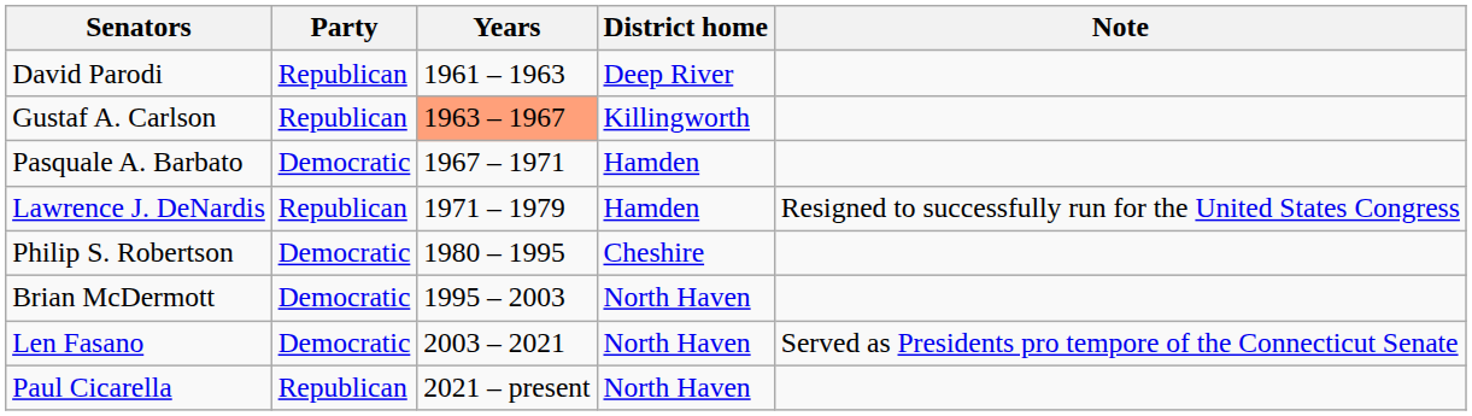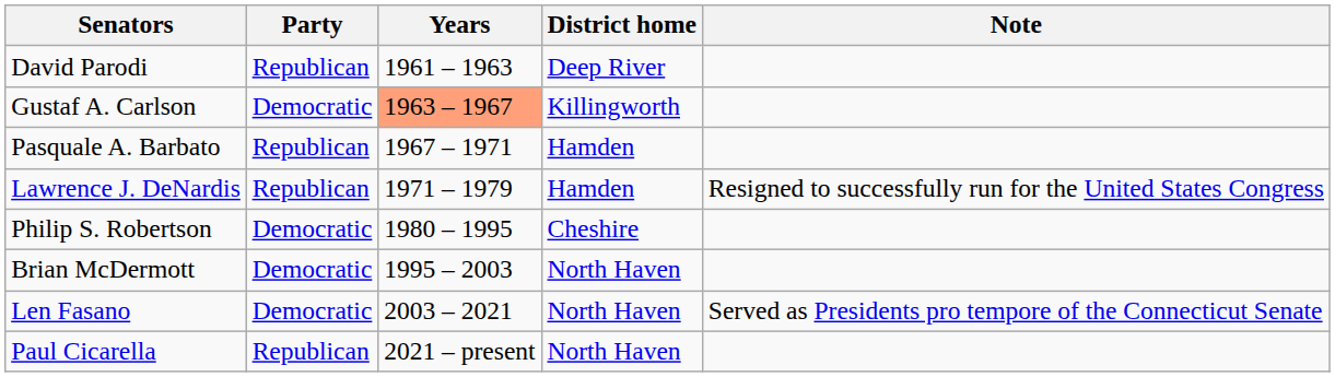 <table class=wikitable>
 <tr valign=bottom>
 <th>Senators</th>
 <th>Party</th>
 <th>Years</th>
 <th>District home</th>
 <th>Note</th>
 </tr>
 <tr>
 <td>David Parodi</td>
 <td><a href='#'>Republican</a></td>
 <td>1961 – 1963</td>
 <td><a href='#'>Deep River</a></td>
 <td></td>
 </tr>
 <tr>
 <td>Gustaf A. Carlson</td>
-<td><a href='#'>Republican</a></td>
+<td><a href='#'>Democratic</a></td>
 <td style="background: lightsalmon;">1963 – 1967</td>
 <td><a href='#'>Killingworth</a></td>
 <td></td>
 </tr>
 <tr>
 <td>Pasquale A. Barbato</td>
-<td><a href='#'>Democratic</a></td>
+<td><a href='#'>Republican</a></td>
 <td>1967 – 1971</td>
 <td><a href='#'>Hamden</a></td>
 <td></td>
 </tr>
 <tr>
 <td><a href='#'>Lawrence J. DeNardis</a></td>
 <td><a href='#'>Republican</a></td>
 <td>1971 – 1979</td>
 <td><a href='#'>Hamden</a></td>
 <td>Resigned to successfully run for the <a href='#'>United States Congress</a></td>
 </tr>
 <tr>
 <td>Philip S. Robertson</td>
 <td><a href='#'>Democratic</a></td>
 <td>1980 – 1995</td>
 <td><a href='#'>Cheshire</a></td>
 <td></td>
 </tr>
 <tr>
 <td>Brian McDermott</td>
 <td><a href='#'>Democratic</a></td>
 <td>1995 – 2003</td>
 <td><a href='#'>North Haven</a></td>
 <td></td>
 </tr>
 <tr>
 <td><a href='#'>Len Fasano</a></td>
 <td><a href='#'>Democratic</a></td>
 <td>2003 – 2021</td>
 <td><a href='#'>North Haven</a></td>
 <td>Served as <a href='#'>Presidents pro tempore of the Connecticut Senate</a></td>
 </tr>
 <tr>
 <td><a href='#'>Paul Cicarella</a></td>
 <td><a href='#'>Republican</a></td>
 <td>2021 – present</td>
 <td><a href='#'>North Haven</a></td>
 <td></td>
 </tr>
 </table>
